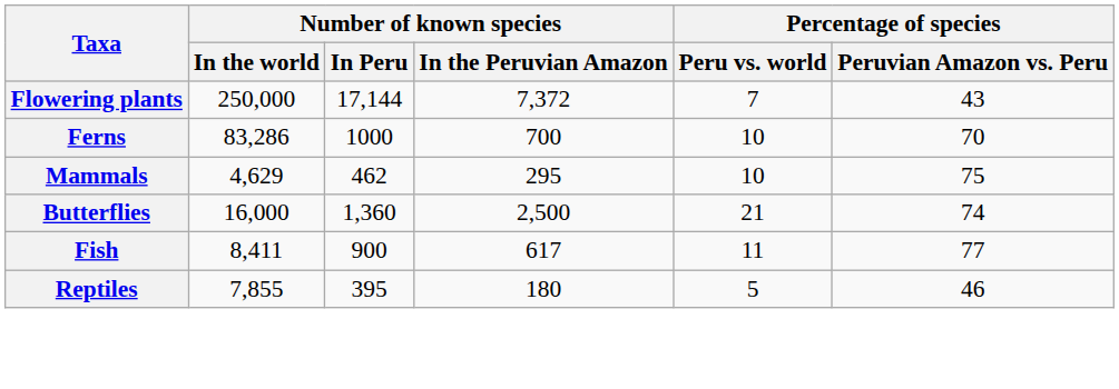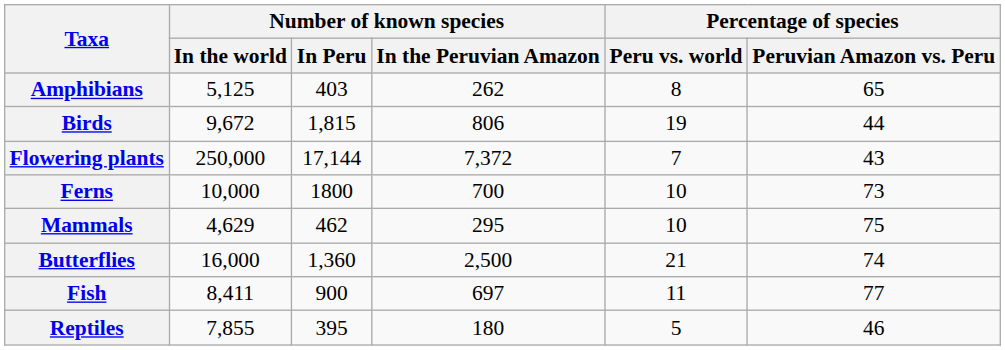 <table class="wikitable sortable" style="text-align:center">
 <tr>
 <th scope="col" rowspan="2"><a href='#'>Taxa</a></th>
 <th scope="col" colspan="3">Number of known species</th>
 <th scope="col" colspan="2">Percentage of species</th>
 </tr>
 <tr>
 <th scope="col">In the world</th>
 <th scope="col">In Peru</th>
 <th scope="col">In the Peruvian Amazon</th>
 <th scope="col">Peru vs. world</th>
 <th scope="col">Peruvian Amazon vs. Peru</th>
 </tr>
 <tr>
+<th><a href='#'>Amphibians</a></th>
+<td>5,125</td>
+<td>403</td>
+<td>262</td>
+<td>8</td>
+<td>65</td>
+</tr>
+<tr>
+<th><a href='#'>Birds</a></th>
+<td>9,672</td>
+<td>1,815</td>
+<td>806</td>
+<td>19</td>
+<td>44</td>
+</tr>
+<tr>
 <th><a href='#'>Flowering plants</a></th>
 <td>250,000</td>
 <td>17,144</td>
 <td>7,372</td>
 <td>7</td>
 <td>43</td>
 </tr>
 <tr>
 <th><a href='#'>Ferns</a> </th>
-<td>83,286</td>
-<td>1000</td>
+<td>10,000</td>
+<td>1800</td>
 <td>700</td>
 <td>10</td>
-<td>70</td>
+<td>73</td>
 </tr>
 <tr>
 <th><a href='#'>Mammals</a></th>
 <td>4,629</td>
 <td>462</td>
 <td>295</td>
 <td>10</td>
 <td>75</td>
 </tr>
 <tr>
 <th><a href='#'>Butterflies</a> </th>
 <td>16,000</td>
 <td>1,360</td>
 <td>2,500</td>
 <td>21</td>
 <td>74</td>
 </tr>
 <tr>
 <th><a href='#'>Fish</a> </th>
 <td>8,411</td>
 <td>900</td>
-<td>617</td>
+<td>697</td>
 <td>11</td>
 <td>77</td>
 </tr>
 <tr>
 <th><a href='#'>Reptiles</a></th>
 <td>7,855</td>
 <td>395</td>
 <td>180</td>
 <td>5</td>
 <td>46</td>
 </tr>
 </table>
